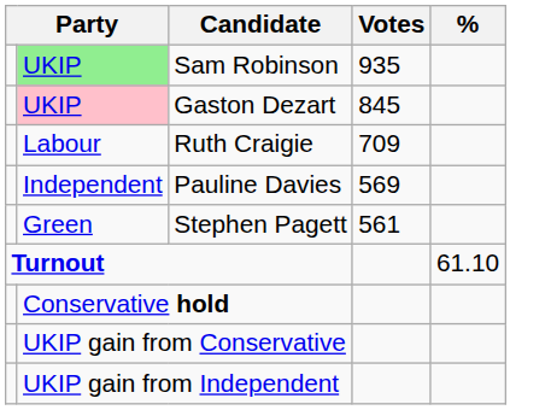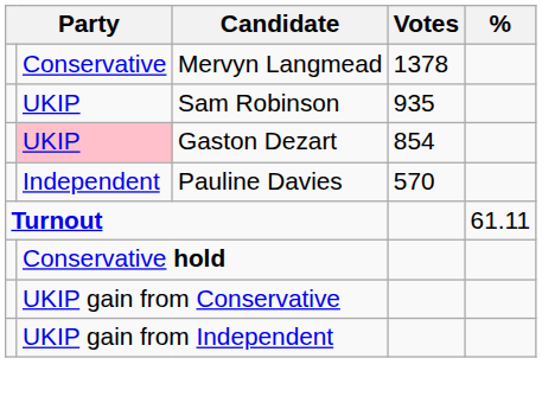 <table class="wikitable">
 <tr>
 <th colspan="2">Party</th>
 <th>Candidate</th>
 <th>Votes</th>
 <th>%</th>
 </tr>
 <tr>
 <td></td>
-<td style="background: lightgreen;"><a href='#'>UKIP</a></td>
+<td><a href='#'>Conservative</a></td>
+<td>Mervyn Langmead</td>
+<td>1378</td>
+<td></td>
+</tr>
+<tr>
+<td></td>
+<td><a href='#'>UKIP</a></td>
 <td>Sam Robinson</td>
 <td>935</td>
 <td></td>
 </tr>
 <tr>
 <td></td>
 <td style="background: pink;"><a href='#'>UKIP</a></td>
 <td>Gaston Dezart</td>
-<td>845</td>
-<td></td>
-</tr>
-<tr>
-<td></td>
-<td><a href='#'>Labour</a></td>
-<td>Ruth Craigie</td>
-<td>709</td>
+<td>854</td>
 <td></td>
 </tr>
 <tr>
 <td></td>
 <td><a href='#'>Independent</a></td>
 <td>Pauline Davies</td>
-<td>569</td>
-<td></td>
-</tr>
-<tr>
-<td></td>
-<td><a href='#'>Green</a></td>
-<td>Stephen Pagett</td>
-<td>561</td>
+<td>570</td>
 <td></td>
 </tr>
 <tr>
 <td colspan="3"><strong><a href='#'>Turnout</a></strong></td>
 <td></td>
-<td>61.10</td>
+<td>61.11</td>
 </tr>
 <tr>
 <td></td>
 <td colspan="2"><a href='#'>Conservative</a> <strong>hold</strong></td>
 <td></td>
 <td></td>
 </tr>
 <tr>
 <td></td>
 <td colspan="2"><a href='#'>UKIP</a> gain from <a href='#'>Conservative</a></td>
 <td></td>
 <td></td>
 </tr>
 <tr>
 <td></td>
 <td colspan="2"><a href='#'>UKIP</a> gain from <a href='#'>Independent</a></td>
 <td></td>
 <td></td>
 </tr>
 </table>
